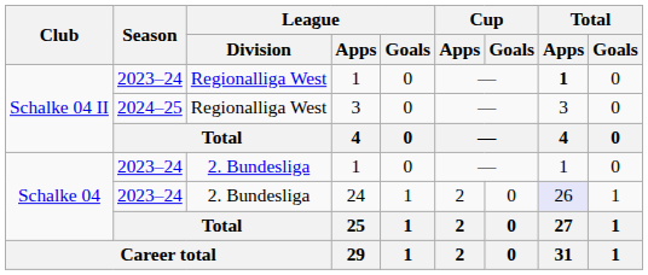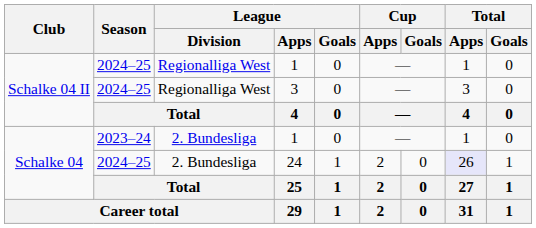 <table class="wikitable nowrap" style="text-align:center">
 <tr>
 <th rowspan="2">Club</th>
 <th rowspan="2">Season</th>
 <th colspan="3">League</th>
 <th colspan="2">Cup</th>
 <th colspan="2">Total</th>
 </tr>
 <tr>
 <th>Division</th>
 <th>Apps</th>
 <th>Goals</th>
 <th>Apps</th>
 <th>Goals</th>
 <th>Apps</th>
 <th>Goals</th>
 </tr>
 <tr>
 <td rowspan="3"><a href='#'>Schalke 04 II</a></td>
-<td><a href='#'>2023–24</a></td>
+<td><a href='#'>2024–25</a></td>
 <td><a href='#'>Regionalliga West</a></td>
 <td>1</td>
 <td>0</td>
 <td colspan="2">—</td>
-<td><strong>1</strong></td>
+<td>1</td>
 <td>0</td>
 </tr>
 <tr>
 <td><a href='#'>2024–25</a></td>
 <td>Regionalliga West</td>
 <td>3</td>
 <td>0</td>
 <td colspan="2">—</td>
 <td>3</td>
 <td>0</td>
 </tr>
 <tr>
 <th colspan="2">Total</th>
 <th>4</th>
 <th>0</th>
 <th colspan="2">—</th>
 <th>4</th>
 <th>0</th>
 </tr>
 <tr>
 <td rowspan="3"><a href='#'>Schalke 04</a></td>
 <td><a href='#'>2023–24</a></td>
 <td><a href='#'>2. Bundesliga</a></td>
 <td>1</td>
 <td>0</td>
 <td colspan="2">—</td>
 <td>1</td>
 <td>0</td>
 </tr>
 <tr>
-<td><a href='#'>2023–24</a></td>
+<td><a href='#'>2024–25</a></td>
 <td>2. Bundesliga</td>
 <td>24</td>
 <td>1</td>
 <td>2</td>
 <td>0</td>
 <td style="background: lavender;">26</td>
 <td>1</td>
 </tr>
 <tr>
 <th colspan="2">Total</th>
 <th>25</th>
 <th>1</th>
 <th>2</th>
 <th>0</th>
 <th>27</th>
 <th>1</th>
 </tr>
 <tr>
 <th colspan="3">Career total</th>
 <th>29</th>
 <th>1</th>
 <th>2</th>
 <th>0</th>
 <th>31</th>
 <th>1</th>
 </tr>
 </table>
